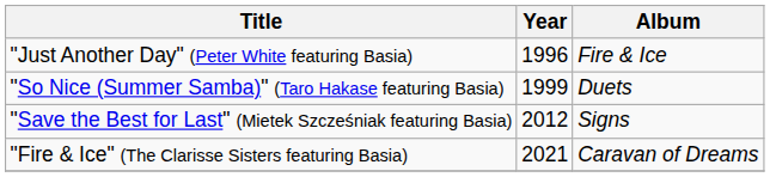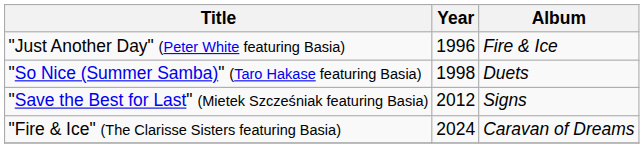 <table class="wikitable">
 <tr>
 <th>Title</th>
 <th>Year</th>
 <th>Album</th>
 </tr>
 <tr>
 <td>"Just Another Day" <small>(<a href='#'>Peter White</a> featuring Basia)</small></td>
 <td>1996</td>
 <td><em>Fire & Ice</em></td>
 </tr>
 <tr>
 <td>"<a href='#'>So Nice (Summer Samba)</a>" <small>(<a href='#'>Taro Hakase</a> featuring Basia)</small></td>
-<td>1999</td>
+<td>1998</td>
 <td><em>Duets</em></td>
 </tr>
 <tr>
 <td>"<a href='#'>Save the Best for Last</a>" <small>(Mietek Szcześniak featuring Basia)</small></td>
 <td>2012</td>
 <td><em>Signs</em></td>
 </tr>
 <tr>
 <td>"Fire & Ice" <small>(The Clarisse Sisters featuring Basia)</small></td>
-<td>2021</td>
+<td>2024</td>
 <td><em>Caravan of Dreams</em></td>
 </tr>
 <tr>
 </tr>
 </table>
